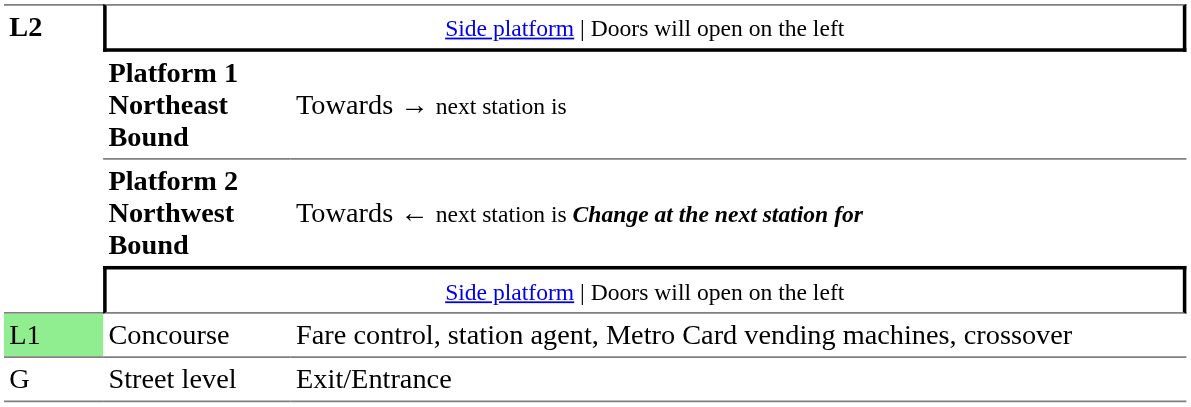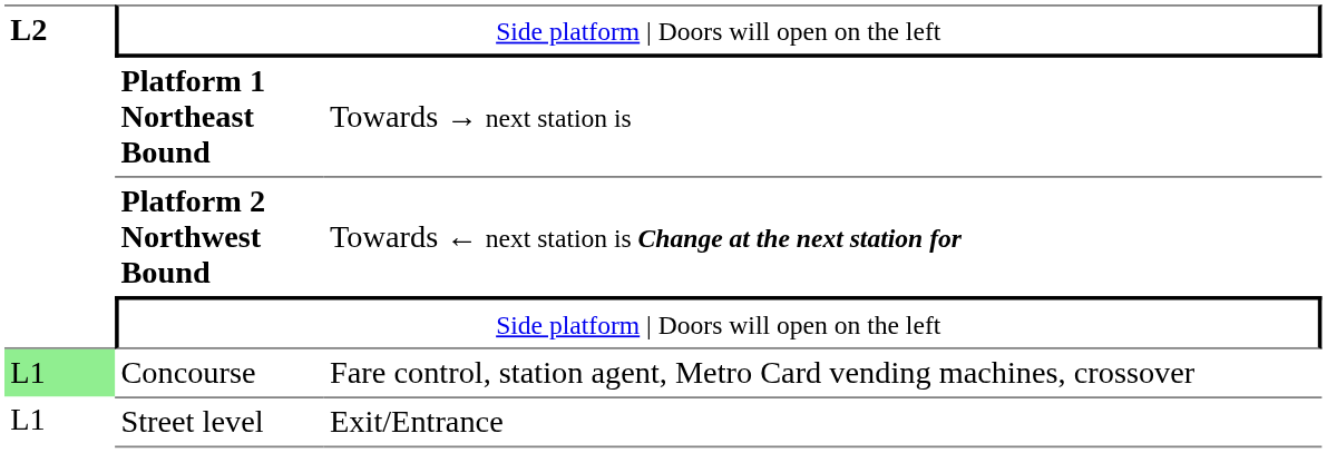 <table table border=0 cellspacing=0 cellpadding=3>
 <tr>
 <td style="border-top:solid 1px grey;border-bottom:solid 1px grey;" width=50 rowspan=4 valign=top><strong>L2</strong></td>
 <td style="border-top:solid 1px grey;border-right:solid 2px black;border-left:solid 2px black;border-bottom:solid 2px black;text-align:center;" colspan=2><small><a href='#'>Side platform</a> | Doors will open on the left </small></td>
 </tr>
 <tr>
 <td style="border-bottom:solid 1px grey;" width=100><span><strong>Platform 1</strong><br><strong>Northeast Bound</strong></span></td>
 <td style="border-bottom:solid 1px grey;" width=500>Towards →  <small>next station is </small></td>
 </tr>
 <tr>
 <td><span><strong>Platform 2</strong><br><strong>Northwest Bound</strong></span></td>
 <td><span></span>Towards ←  <small>next station is  </small><small><strong><em>Change at the next station for <strong><em></small></td>
 </tr>
 <tr>
 <td style="border-top:solid 2px black;border-right:solid 2px black;border-left:solid 2px black;border-bottom:solid 1px grey;" colspan=2  align=center><small><a href='#'>Side platform</a> | Doors will open on the left </small></td>
 </tr>
 <tr>
 <td valign=top style="background: lightgreen;"></strong>L1<strong></td>
 <td valign=top>Concourse</td>
 <td valign=top>Fare control, station agent, Metro Card vending machines, crossover</td>
 </tr>
 <tr>
-<td style="border-bottom:solid 1px grey;border-top:solid 1px grey;" width=50 valign=top></strong>G<strong></td>
+<td valign=top></strong>L1<strong></td>
 <td style="border-top:solid 1px grey;border-bottom:solid 1px grey;" width=100 valign=top>Street level</td>
 <td style="border-top:solid 1px grey;border-bottom:solid 1px grey;" width=500 valign=top>Exit/Entrance</td>
 </tr>
 </table>
